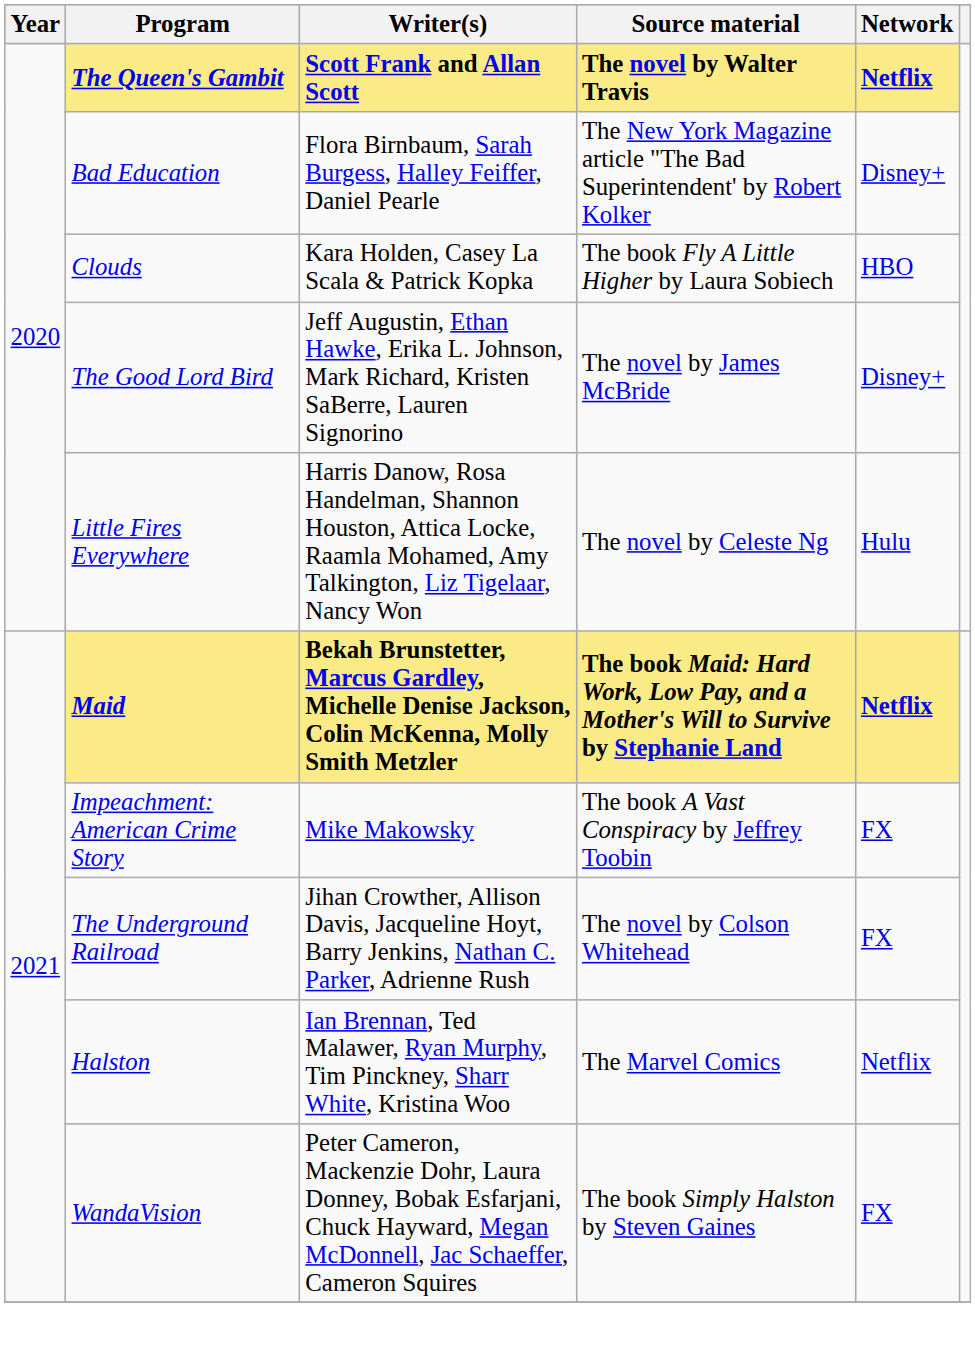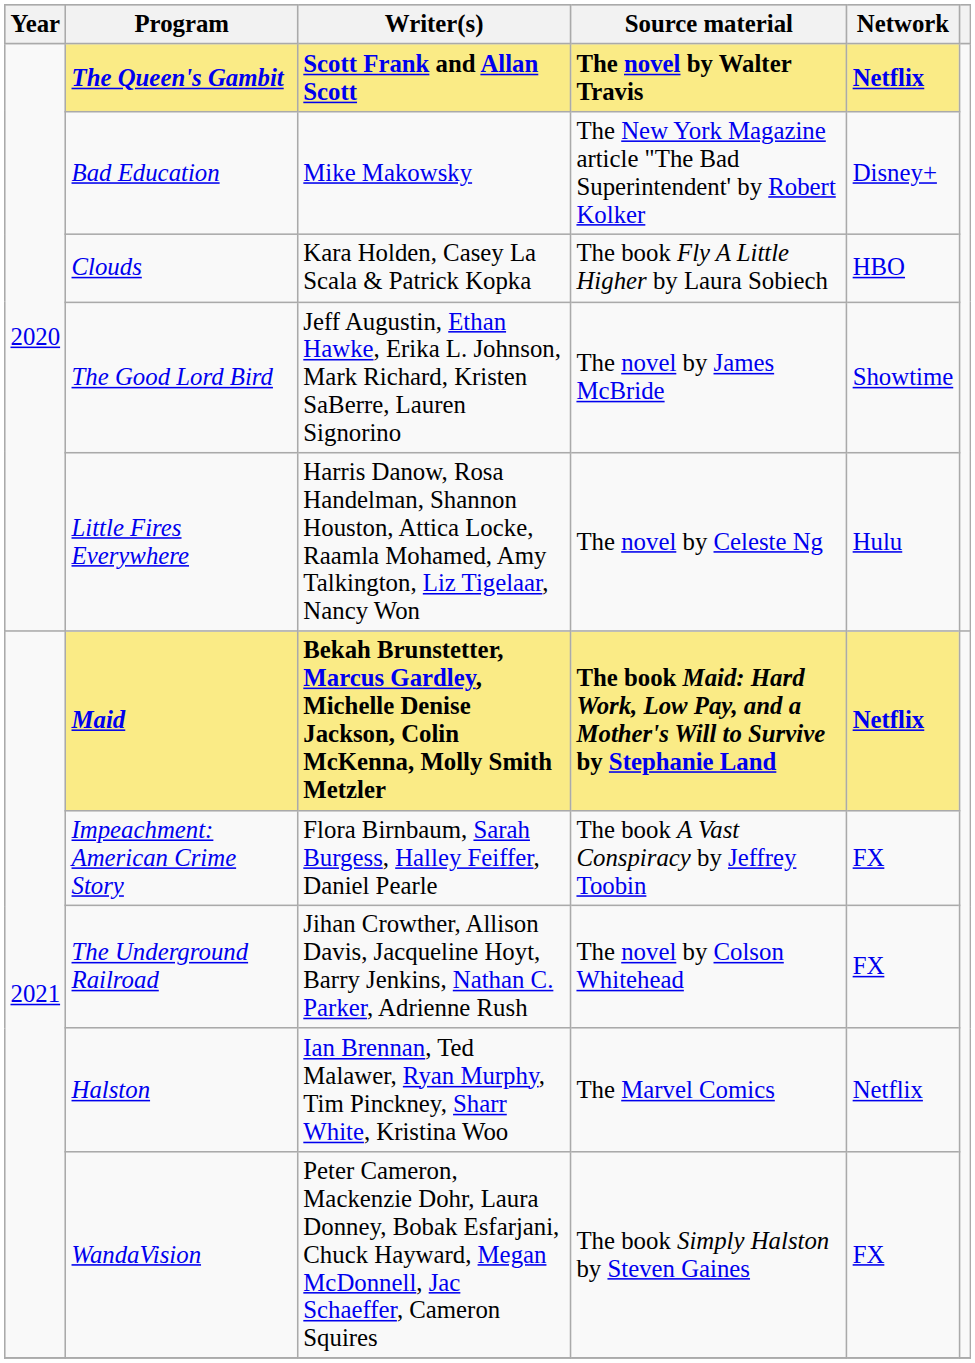 <table class="wikitable" style="width:100%">
 <tr bgcolor="#bebebe">
 <th width="5%">Year</th>
 <th width="25%">Program</th>
 <th width="30%">Writer(s)</th>
 <th width="30%">Source material</th>
 <th width="10%">Network</th>
 <th scope="col" style="width:2%;" class="unsortable"></th>
 </tr>
 <tr>
 <td rowspan="5" style="text-align:center"><a href='#'>2020</a></td>
 <td style="background:#FAEB86"><strong><em><a href='#'>The Queen's Gambit</a></em></strong></td>
 <td style="background:#FAEB86"><strong><a href='#'>Scott Frank</a> and <a href='#'>Allan Scott</a></strong></td>
 <td style="background:#FAEB86"><strong>The <a href='#'>novel</a> by Walter Travis</strong></td>
 <td style="background:#FAEB86"><strong><a href='#'>Netflix</a></strong></td>
 <td rowspan="5" style="text-align:center"></td>
 </tr>
 <tr>
 <td><em><a href='#'>Bad Education</a></em></td>
-<td>Flora Birnbaum, <a href='#'>Sarah Burgess</a>, <a href='#'>Halley Feiffer</a>, Daniel Pearle</td>
+<td><a href='#'>Mike Makowsky</a></td>
 <td>The <a href='#'>New York Magazine</a> article "The Bad Superintendent' by <a href='#'>Robert Kolker</a></td>
 <td><a href='#'>Disney+</a></td>
 </tr>
 <tr>
 <td><em><a href='#'>Clouds</a></em></td>
 <td>Kara Holden, Casey La Scala & Patrick Kopka</td>
 <td>The book <em>Fly A Little Higher</em> by Laura Sobiech</td>
 <td><a href='#'>HBO</a></td>
 </tr>
 <tr>
 <td><em><a href='#'>The Good Lord Bird</a></em></td>
 <td>Jeff Augustin, <a href='#'>Ethan Hawke</a>, Erika L. Johnson, Mark Richard, Kristen SaBerre, Lauren Signorino</td>
 <td>The <a href='#'>novel</a> by <a href='#'>James McBride</a></td>
-<td><a href='#'>Disney+</a></td>
+<td><a href='#'>Showtime</a></td>
 </tr>
 <tr>
 <td><em><a href='#'>Little Fires Everywhere</a></em></td>
 <td>Harris Danow, Rosa Handelman, Shannon Houston, Attica Locke, Raamla Mohamed, Amy Talkington, <a href='#'>Liz Tigelaar</a>, Nancy Won</td>
 <td>The <a href='#'>novel</a> by <a href='#'>Celeste Ng</a></td>
 <td><a href='#'>Hulu</a></td>
 </tr>
 <tr>
 <td rowspan="5" style="text-align:center"><a href='#'>2021</a></td>
 <td style="background:#FAEB86"><strong><em><a href='#'>Maid</a></em></strong></td>
 <td style="background:#FAEB86"><strong>Bekah Brunstetter, <a href='#'>Marcus Gardley</a>, Michelle Denise Jackson, Colin McKenna, Molly Smith Metzler</strong></td>
 <td style="background:#FAEB86"><strong>The book <em>Maid: Hard Work, Low Pay, and a Mother's Will to Survive</em> by <a href='#'>Stephanie Land</a></strong></td>
 <td style="background:#FAEB86"><strong><a href='#'>Netflix</a></strong></td>
 <td rowspan="5"></td>
 </tr>
 <tr>
 <td><em><a href='#'>Impeachment: American Crime Story</a></em></td>
-<td><a href='#'>Mike Makowsky</a></td>
+<td>Flora Birnbaum, <a href='#'>Sarah Burgess</a>, <a href='#'>Halley Feiffer</a>, Daniel Pearle</td>
 <td>The book <em>A Vast Conspiracy</em> by <a href='#'>Jeffrey Toobin</a></td>
 <td><a href='#'>FX</a></td>
 </tr>
 <tr>
 <td><em><a href='#'>The Underground Railroad</a></em></td>
 <td>Jihan Crowther, Allison Davis, Jacqueline Hoyt, Barry Jenkins, <a href='#'>Nathan C. Parker</a>, Adrienne Rush</td>
 <td>The <a href='#'>novel</a> by <a href='#'>Colson Whitehead</a></td>
 <td><a href='#'>FX</a></td>
 </tr>
 <tr>
 <td><em><a href='#'>Halston</a></em></td>
 <td><a href='#'>Ian Brennan</a>, Ted Malawer, <a href='#'>Ryan Murphy</a>, Tim Pinckney, <a href='#'>Sharr White</a>, Kristina Woo</td>
 <td>The <a href='#'>Marvel Comics</a></td>
 <td><a href='#'>Netflix</a></td>
 </tr>
 <tr>
 <td><em><a href='#'>WandaVision</a></em></td>
 <td>Peter Cameron, Mackenzie Dohr, Laura Donney, Bobak Esfarjani, Chuck Hayward, <a href='#'>Megan McDonnell</a>, <a href='#'>Jac Schaeffer</a>, Cameron Squires</td>
 <td>The book <em>Simply Halston</em> by <a href='#'>Steven Gaines</a></td>
 <td><a href='#'>FX</a></td>
 </tr>
 <tr>
 </tr>
 </table>
